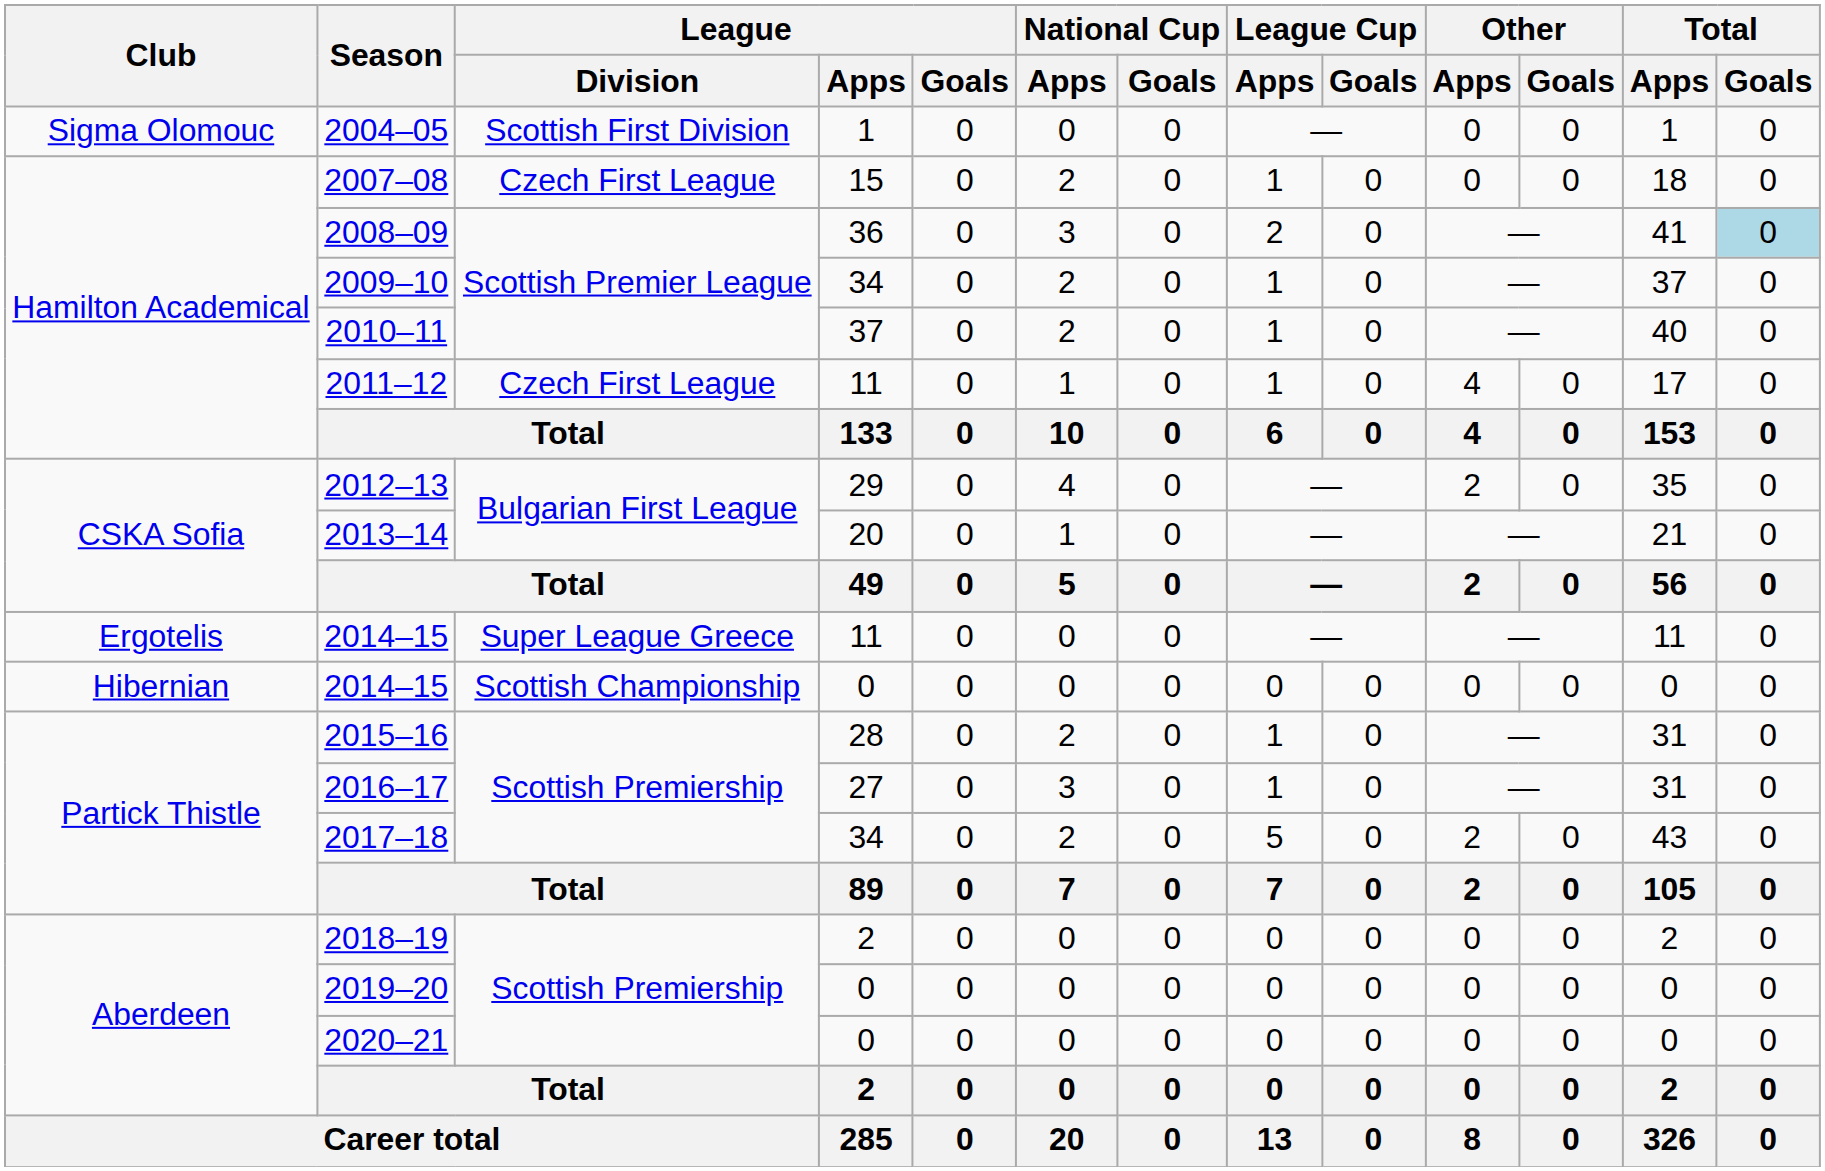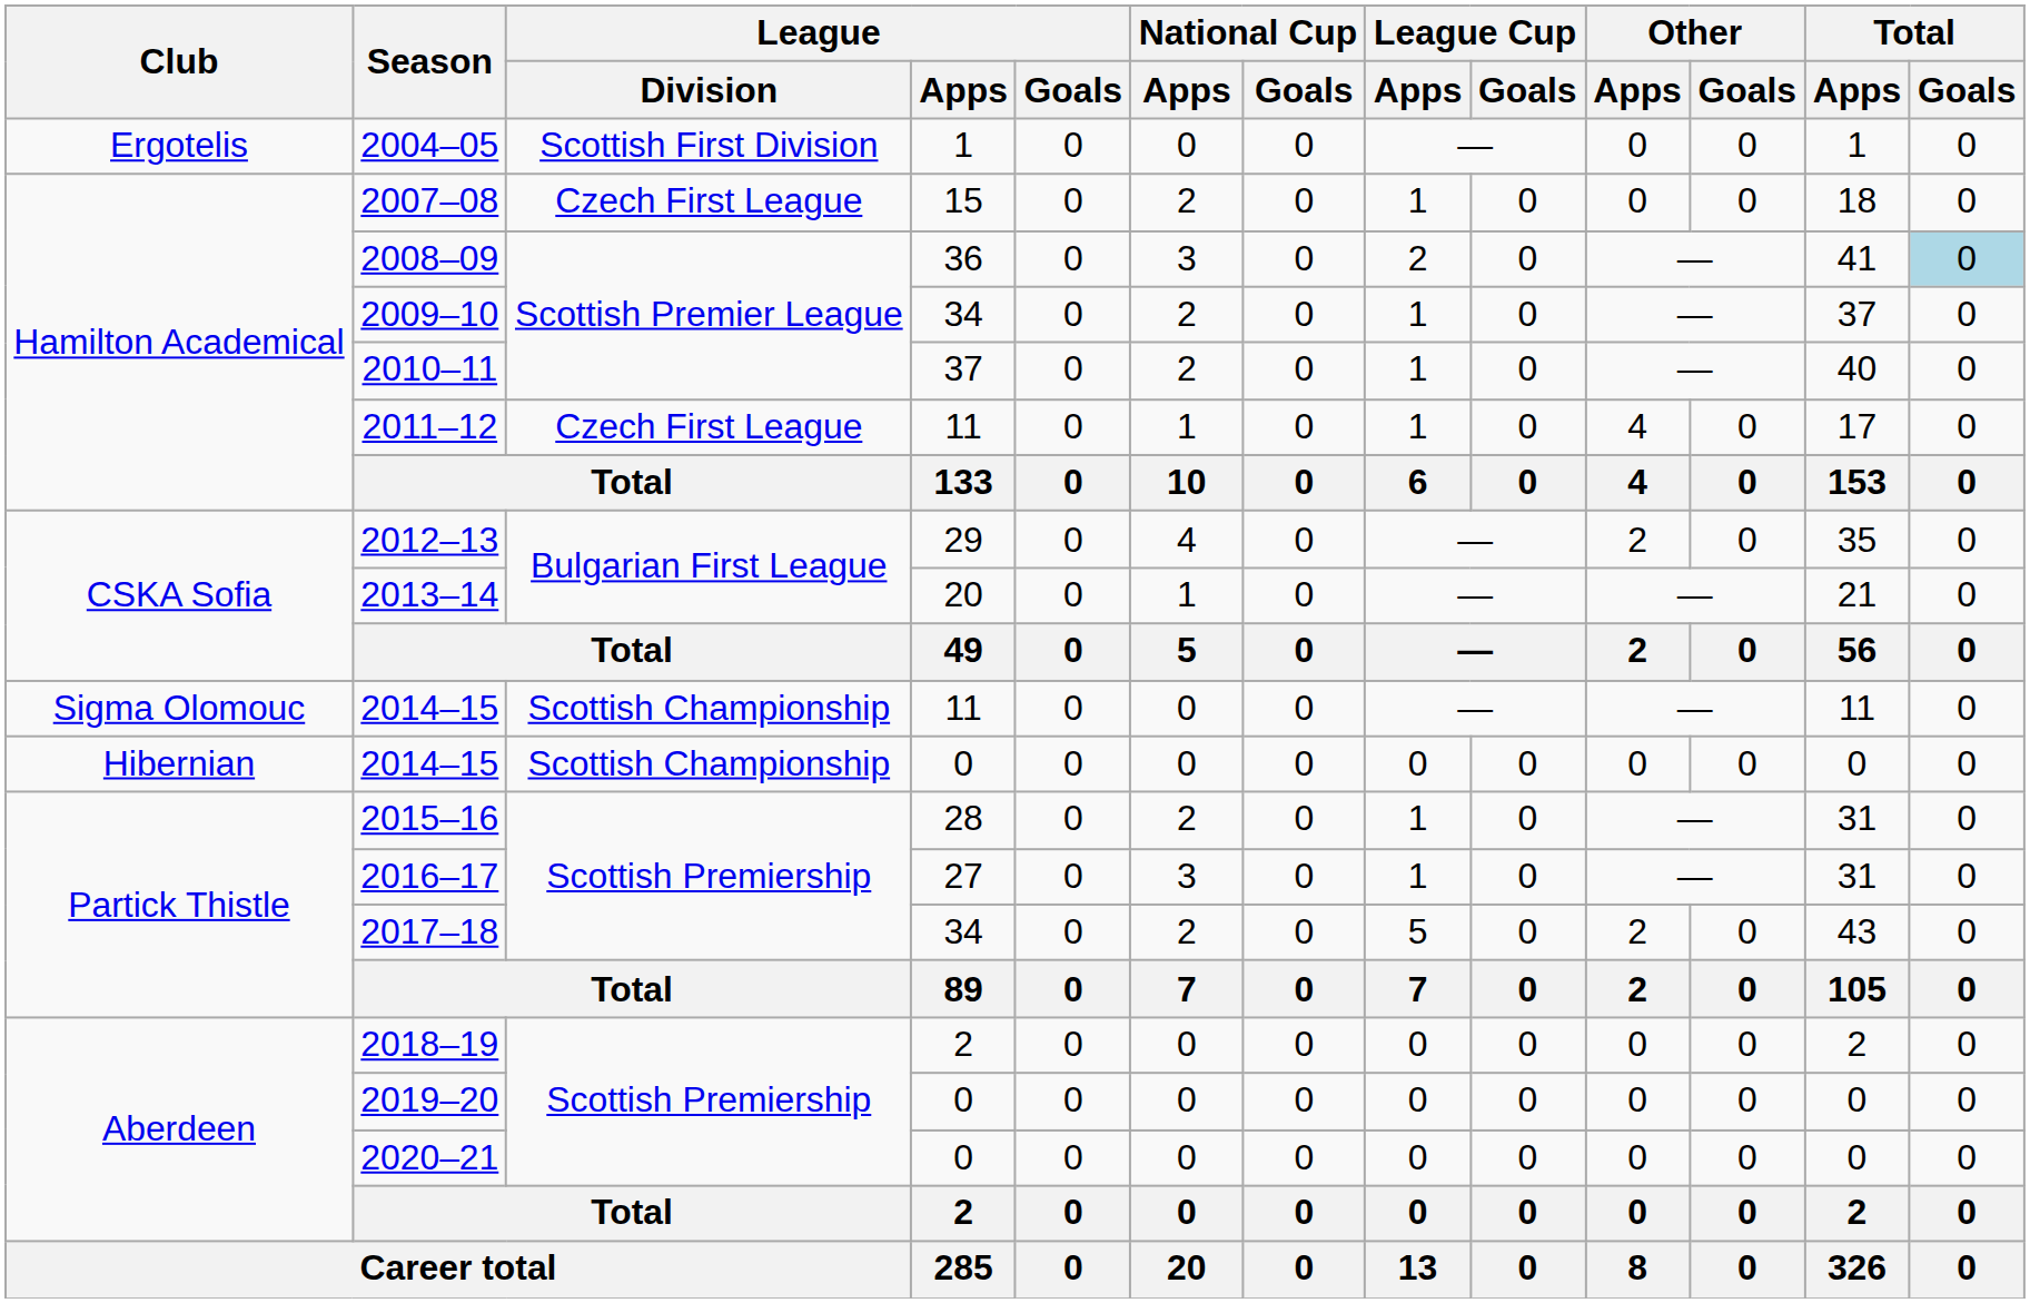 <table class="wikitable" style="text-align: center">
 <tr>
 <th rowspan="2">Club</th>
 <th rowspan="2">Season</th>
 <th colspan="3">League</th>
 <th colspan="2">National Cup</th>
 <th colspan="2">League Cup</th>
 <th colspan="2">Other</th>
 <th colspan="2">Total</th>
 </tr>
 <tr>
 <th>Division</th>
 <th>Apps</th>
 <th>Goals</th>
 <th>Apps</th>
 <th>Goals</th>
 <th>Apps</th>
 <th>Goals</th>
 <th>Apps</th>
 <th>Goals</th>
 <th>Apps</th>
 <th>Goals</th>
 </tr>
 <tr>
-<td><a href='#'>Sigma Olomouc</a></td>
+<td><a href='#'>Ergotelis</a></td>
 <td><a href='#'>2004–05</a></td>
 <td><a href='#'>Scottish First Division</a></td>
 <td>1</td>
 <td>0</td>
 <td>0</td>
 <td>0</td>
 <td colspan="2">—</td>
 <td>0</td>
 <td>0</td>
 <td>1</td>
 <td>0</td>
 </tr>
 <tr>
 <td rowspan="6"><a href='#'>Hamilton Academical</a></td>
 <td><a href='#'>2007–08</a></td>
 <td><a href='#'>Czech First League</a></td>
 <td>15</td>
 <td>0</td>
 <td>2</td>
 <td>0</td>
 <td>1</td>
 <td>0</td>
 <td>0</td>
 <td>0</td>
 <td>18</td>
 <td>0</td>
 </tr>
 <tr>
 <td><a href='#'>2008–09</a></td>
 <td rowspan="3"><a href='#'>Scottish Premier League</a></td>
 <td>36</td>
 <td>0</td>
 <td>3</td>
 <td>0</td>
 <td>2</td>
 <td>0</td>
 <td colspan="2">—</td>
 <td>41</td>
 <td style="background: lightblue;">0</td>
 </tr>
 <tr>
 <td><a href='#'>2009–10</a></td>
 <td>34</td>
 <td>0</td>
 <td>2</td>
 <td>0</td>
 <td>1</td>
 <td>0</td>
 <td colspan="2">—</td>
 <td>37</td>
 <td>0</td>
 </tr>
 <tr>
 <td><a href='#'>2010–11</a></td>
 <td>37</td>
 <td>0</td>
 <td>2</td>
 <td>0</td>
 <td>1</td>
 <td>0</td>
 <td colspan="2">—</td>
 <td>40</td>
 <td>0</td>
 </tr>
 <tr>
 <td><a href='#'>2011–12</a></td>
 <td><a href='#'>Czech First League</a></td>
 <td>11</td>
 <td>0</td>
 <td>1</td>
 <td>0</td>
 <td>1</td>
 <td>0</td>
 <td>4</td>
 <td>0</td>
 <td>17</td>
 <td>0</td>
 </tr>
 <tr>
 <th colspan="2">Total</th>
 <th>133</th>
 <th>0</th>
 <th>10</th>
 <th>0</th>
 <th>6</th>
 <th>0</th>
 <th>4</th>
 <th>0</th>
 <th>153</th>
 <th>0</th>
 </tr>
 <tr>
 <td rowspan="3"><a href='#'>CSKA Sofia</a></td>
 <td><a href='#'>2012–13</a></td>
 <td rowspan="2"><a href='#'>Bulgarian First League</a></td>
 <td>29</td>
 <td>0</td>
 <td>4</td>
 <td>0</td>
 <td colspan="2">—</td>
 <td>2</td>
 <td>0</td>
 <td>35</td>
 <td>0</td>
 </tr>
 <tr>
 <td><a href='#'>2013–14</a></td>
 <td>20</td>
 <td>0</td>
 <td>1</td>
 <td>0</td>
 <td colspan="2">—</td>
 <td colspan="2">—</td>
 <td>21</td>
 <td>0</td>
 </tr>
 <tr>
 <th colspan="2">Total</th>
 <th>49</th>
 <th>0</th>
 <th>5</th>
 <th>0</th>
 <th colspan="2">—</th>
 <th>2</th>
 <th>0</th>
 <th>56</th>
 <th>0</th>
 </tr>
 <tr>
-<td><a href='#'>Ergotelis</a></td>
+<td><a href='#'>Sigma Olomouc</a></td>
 <td><a href='#'>2014–15</a></td>
-<td><a href='#'>Super League Greece</a></td>
+<td><a href='#'>Scottish Championship</a></td>
 <td>11</td>
 <td>0</td>
 <td>0</td>
 <td>0</td>
 <td colspan="2">—</td>
 <td colspan="2">—</td>
 <td>11</td>
 <td>0</td>
 </tr>
 <tr>
 <td><a href='#'>Hibernian</a></td>
 <td><a href='#'>2014–15</a></td>
 <td><a href='#'>Scottish Championship</a></td>
 <td>0</td>
 <td>0</td>
 <td>0</td>
 <td>0</td>
 <td>0</td>
 <td>0</td>
 <td>0</td>
 <td>0</td>
 <td>0</td>
 <td>0</td>
 </tr>
 <tr>
 <td rowspan="4"><a href='#'>Partick Thistle</a></td>
 <td><a href='#'>2015–16</a></td>
 <td rowspan="3"><a href='#'>Scottish Premiership</a></td>
 <td>28</td>
 <td>0</td>
 <td>2</td>
 <td>0</td>
 <td>1</td>
 <td>0</td>
 <td colspan="2">—</td>
 <td>31</td>
 <td>0</td>
 </tr>
 <tr>
 <td><a href='#'>2016–17</a></td>
 <td>27</td>
 <td>0</td>
 <td>3</td>
 <td>0</td>
 <td>1</td>
 <td>0</td>
 <td colspan="2">—</td>
 <td>31</td>
 <td>0</td>
 </tr>
 <tr>
 <td><a href='#'>2017–18</a></td>
 <td>34</td>
 <td>0</td>
 <td>2</td>
 <td>0</td>
 <td>5</td>
 <td>0</td>
 <td>2</td>
 <td>0</td>
 <td>43</td>
 <td>0</td>
 </tr>
 <tr>
 <th colspan="2">Total</th>
 <th>89</th>
 <th>0</th>
 <th>7</th>
 <th>0</th>
 <th>7</th>
 <th>0</th>
 <th>2</th>
 <th>0</th>
 <th>105</th>
 <th>0</th>
 </tr>
 <tr>
 <td rowspan=4><a href='#'>Aberdeen</a></td>
 <td><a href='#'>2018–19</a></td>
 <td rowspan=3><a href='#'>Scottish Premiership</a></td>
 <td>2</td>
 <td>0</td>
 <td>0</td>
 <td>0</td>
 <td>0</td>
 <td>0</td>
 <td>0</td>
 <td>0</td>
 <td>2</td>
 <td>0</td>
 </tr>
 <tr>
 <td><a href='#'>2019–20</a></td>
 <td>0</td>
 <td>0</td>
 <td>0</td>
 <td>0</td>
 <td>0</td>
 <td>0</td>
 <td>0</td>
 <td>0</td>
 <td>0</td>
 <td>0</td>
 </tr>
 <tr>
 <td><a href='#'>2020–21</a></td>
 <td>0</td>
 <td>0</td>
 <td>0</td>
 <td>0</td>
 <td>0</td>
 <td>0</td>
 <td>0</td>
 <td>0</td>
 <td>0</td>
 <td>0</td>
 </tr>
 <tr>
 <th colspan=2>Total</th>
 <th>2</th>
 <th>0</th>
 <th>0</th>
 <th>0</th>
 <th>0</th>
 <th>0</th>
 <th>0</th>
 <th>0</th>
 <th>2</th>
 <th>0</th>
 </tr>
 <tr>
 <th colspan="3">Career total</th>
 <th>285</th>
 <th>0</th>
 <th>20</th>
 <th>0</th>
 <th>13</th>
 <th>0</th>
 <th>8</th>
 <th>0</th>
 <th>326</th>
 <th>0</th>
 </tr>
 </table>
